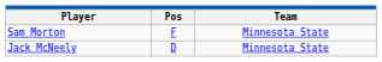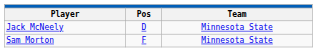 <table class="wikitable" width=40%>
 <tr>
 <th style="color:white; background:#005EB8" colspan=3><a href='#'></a></th>
 </tr>
 <tr>
 <th>Player</th>
 <th>Pos</th>
 <th>Team</th>
 </tr>
 <tr>
+<td><a href='#'>Jack McNeely</a></td>
+<td align=center><a href='#'>D</a></td>
+<td align=center><a href='#'>Minnesota State</a></td>
+</tr>
+<tr>
 <td><a href='#'>Sam Morton</a></td>
 <td align=center><a href='#'>F</a></td>
 <td align=center><a href='#'>Minnesota State</a></td>
 </tr>
-<tr>
-<td><a href='#'>Jack McNeely</a></td>
-<td align=center><a href='#'>D</a></td>
-<td align=center><a href='#'>Minnesota State</a></td>
-</tr>
 </table>
